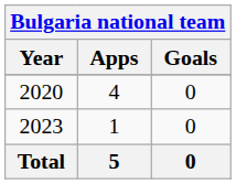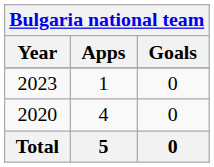 <table class="wikitable" style="text-align:center">
 <tr>
 <th colspan=3><a href='#'>Bulgaria national team</a></th>
 </tr>
 <tr>
 <th>Year</th>
 <th>Apps</th>
 <th>Goals</th>
 </tr>
 <tr>
 </tr>
 <tr>
-<td>2020</td>
-<td>4</td>
+<td>2023</td>
+<td>1</td>
 <td>0</td>
 </tr>
 <tr>
-<td>2023</td>
-<td>1</td>
+<td>2020</td>
+<td>4</td>
 <td>0</td>
 </tr>
 <tr>
 <th>Total</th>
 <th>5</th>
 <th>0</th>
 </tr>
 </table>
